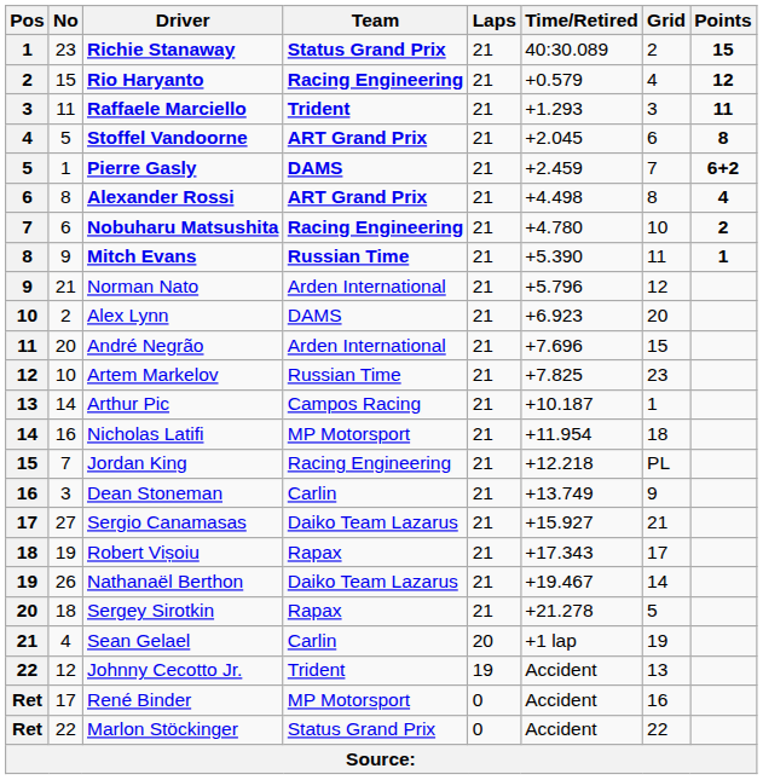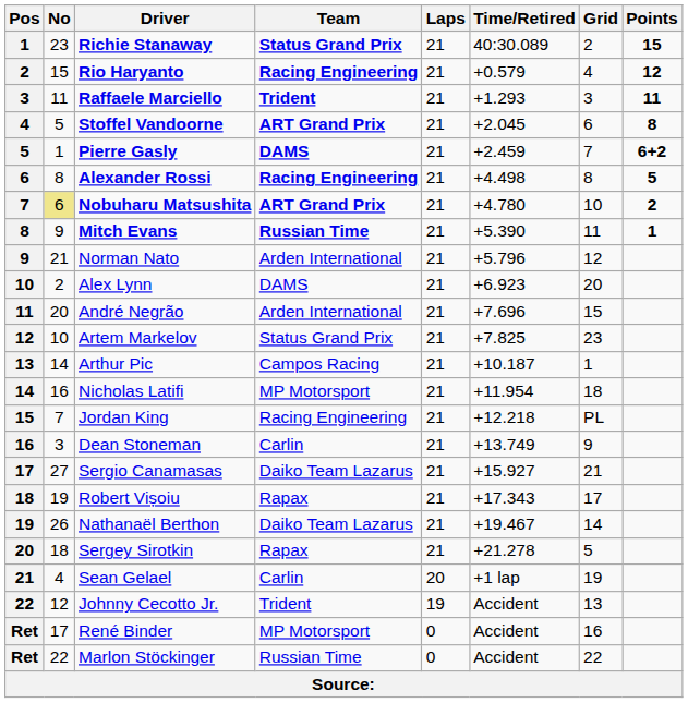 <table class="wikitable" style="font-size:85%">
 <tr>
 <th>Pos</th>
 <th>No</th>
 <th>Driver</th>
 <th>Team</th>
 <th>Laps</th>
 <th>Time/Retired</th>
 <th>Grid</th>
 <th>Points</th>
 </tr>
 <tr>
 <th>1</th>
 <td align="center">23</td>
 <td> <strong><a href='#'>Richie Stanaway</a></strong></td>
 <td><strong><a href='#'>Status Grand Prix</a></strong></td>
 <td>21</td>
 <td>40:30.089</td>
 <td>2</td>
 <td align="center"><strong>15</strong></td>
 </tr>
 <tr>
 <th>2</th>
 <td align="center">15</td>
 <td> <strong><a href='#'>Rio Haryanto</a></strong></td>
 <td><strong><a href='#'>Racing Engineering</a></strong></td>
 <td>21</td>
 <td>+0.579</td>
 <td>4</td>
 <td align="center"><strong>12</strong></td>
 </tr>
 <tr>
 <th>3</th>
 <td align="center">11</td>
 <td> <strong><a href='#'>Raffaele Marciello</a></strong></td>
 <td><strong><a href='#'>Trident</a></strong></td>
 <td>21</td>
 <td>+1.293</td>
 <td>3</td>
 <td align="center"><strong>11</strong></td>
 </tr>
 <tr>
 <th>4</th>
 <td align="center">5</td>
 <td> <strong><a href='#'>Stoffel Vandoorne</a></strong></td>
 <td><strong><a href='#'>ART Grand Prix</a></strong></td>
 <td>21</td>
 <td>+2.045</td>
 <td>6</td>
 <td align="center"><strong>8</strong></td>
 </tr>
 <tr>
 <th>5</th>
 <td align="center">1</td>
 <td> <strong><a href='#'>Pierre Gasly</a></strong></td>
 <td><strong><a href='#'>DAMS</a></strong></td>
 <td>21</td>
 <td>+2.459</td>
 <td>7</td>
 <td align="center"><strong>6+2</strong></td>
 </tr>
 <tr>
 <th>6</th>
 <td align="center">8</td>
 <td> <strong><a href='#'>Alexander Rossi</a></strong></td>
-<td><strong><a href='#'>ART Grand Prix</a></strong></td>
+<td><strong><a href='#'>Racing Engineering</a></strong></td>
 <td>21</td>
 <td>+4.498</td>
 <td>8</td>
-<td align="center"><strong>4</strong></td>
+<td align="center"><strong>5</strong></td>
 </tr>
 <tr>
 <th>7</th>
-<td align="center">6</td>
+<td align="center" style="background: khaki;">6</td>
 <td> <strong><a href='#'>Nobuharu Matsushita</a></strong></td>
-<td><strong><a href='#'>Racing Engineering</a></strong></td>
+<td><strong><a href='#'>ART Grand Prix</a></strong></td>
 <td>21</td>
 <td>+4.780</td>
 <td>10</td>
 <td align="center"><strong>2</strong></td>
 </tr>
 <tr>
 <th>8</th>
 <td align="center">9</td>
 <td> <strong><a href='#'>Mitch Evans</a></strong></td>
 <td><strong><a href='#'>Russian Time</a></strong></td>
 <td>21</td>
 <td>+5.390</td>
 <td>11</td>
 <td align="center"><strong>1</strong></td>
 </tr>
 <tr>
 <th>9</th>
 <td align="center">21</td>
 <td> <a href='#'>Norman Nato</a></td>
 <td><a href='#'>Arden International</a></td>
 <td>21</td>
 <td>+5.796</td>
 <td>12</td>
 <td></td>
 </tr>
 <tr>
 <th>10</th>
 <td align="center">2</td>
 <td> <a href='#'>Alex Lynn</a></td>
 <td><a href='#'>DAMS</a></td>
 <td>21</td>
 <td>+6.923</td>
 <td>20</td>
 <td></td>
 </tr>
 <tr>
 <th>11</th>
 <td align="center">20</td>
 <td> <a href='#'>André Negrão</a></td>
 <td><a href='#'>Arden International</a></td>
 <td>21</td>
 <td>+7.696</td>
 <td>15</td>
 <td></td>
 </tr>
 <tr>
 <th>12</th>
 <td align="center">10</td>
 <td> <a href='#'>Artem Markelov</a></td>
-<td><a href='#'>Russian Time</a></td>
+<td><a href='#'>Status Grand Prix</a></td>
 <td>21</td>
 <td>+7.825</td>
 <td>23</td>
 <td></td>
 </tr>
 <tr>
 <th>13</th>
 <td align="center">14</td>
 <td> <a href='#'>Arthur Pic</a></td>
 <td><a href='#'>Campos Racing</a></td>
 <td>21</td>
 <td>+10.187</td>
 <td>1</td>
 <td></td>
 </tr>
 <tr>
 <th>14</th>
 <td align="center">16</td>
 <td> <a href='#'>Nicholas Latifi</a></td>
 <td><a href='#'>MP Motorsport</a></td>
 <td>21</td>
 <td>+11.954</td>
 <td>18</td>
 <td></td>
 </tr>
 <tr>
 <th>15</th>
 <td align="center">7</td>
 <td> <a href='#'>Jordan King</a></td>
 <td><a href='#'>Racing Engineering</a></td>
 <td>21</td>
 <td>+12.218</td>
 <td>PL</td>
 <td></td>
 </tr>
 <tr>
 <th>16</th>
 <td align="center">3</td>
 <td> <a href='#'>Dean Stoneman</a></td>
 <td><a href='#'>Carlin</a></td>
 <td>21</td>
 <td>+13.749</td>
 <td>9</td>
 <td></td>
 </tr>
 <tr>
 <th>17</th>
 <td align="center">27</td>
 <td> <a href='#'>Sergio Canamasas</a></td>
 <td><a href='#'>Daiko Team Lazarus</a></td>
 <td>21</td>
 <td>+15.927</td>
 <td>21</td>
 <td></td>
 </tr>
 <tr>
 <th>18</th>
 <td align="center">19</td>
 <td> <a href='#'>Robert Vișoiu</a></td>
 <td><a href='#'>Rapax</a></td>
 <td>21</td>
 <td>+17.343</td>
 <td>17</td>
 <td></td>
 </tr>
 <tr>
 <th>19</th>
 <td align="center">26</td>
 <td> <a href='#'>Nathanaël Berthon</a></td>
 <td><a href='#'>Daiko Team Lazarus</a></td>
 <td>21</td>
 <td>+19.467</td>
 <td>14</td>
 <td></td>
 </tr>
 <tr>
 <th>20</th>
 <td align="center">18</td>
 <td> <a href='#'>Sergey Sirotkin</a></td>
 <td><a href='#'>Rapax</a></td>
 <td>21</td>
 <td>+21.278</td>
 <td>5</td>
 <td></td>
 </tr>
 <tr>
 <th>21</th>
 <td align="center">4</td>
 <td> <a href='#'>Sean Gelael</a></td>
 <td><a href='#'>Carlin</a></td>
 <td>20</td>
 <td>+1 lap</td>
 <td>19</td>
 <td></td>
 </tr>
 <tr>
 <th>22</th>
 <td align="center">12</td>
 <td> <a href='#'>Johnny Cecotto Jr.</a></td>
 <td><a href='#'>Trident</a></td>
 <td>19</td>
 <td>Accident</td>
 <td>13</td>
 <td></td>
 </tr>
 <tr>
 <th>Ret</th>
 <td align="center">17</td>
 <td> <a href='#'>René Binder</a></td>
 <td><a href='#'>MP Motorsport</a></td>
 <td>0</td>
 <td>Accident</td>
 <td>16</td>
 <td></td>
 </tr>
 <tr>
 <th>Ret</th>
 <td align="center">22</td>
 <td> <a href='#'>Marlon Stöckinger</a></td>
-<td><a href='#'>Status Grand Prix</a></td>
+<td><a href='#'>Russian Time</a></td>
 <td>0</td>
 <td>Accident</td>
 <td>22</td>
 <td></td>
 </tr>
 <tr>
 <th colspan="8">Source:</th>
 </tr>
 </table>
